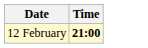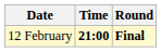 <table class="wikitable">
 <tr>
 <th>Date</th>
 <th>Time</th>
+<th>Round</th>
 </tr>
 <tr style=background:lemonchiffon>
 <td>12 February</td>
 <td><strong>21:00</strong></td>
+<td><strong>Final</strong></td>
 </tr>
 </table>
